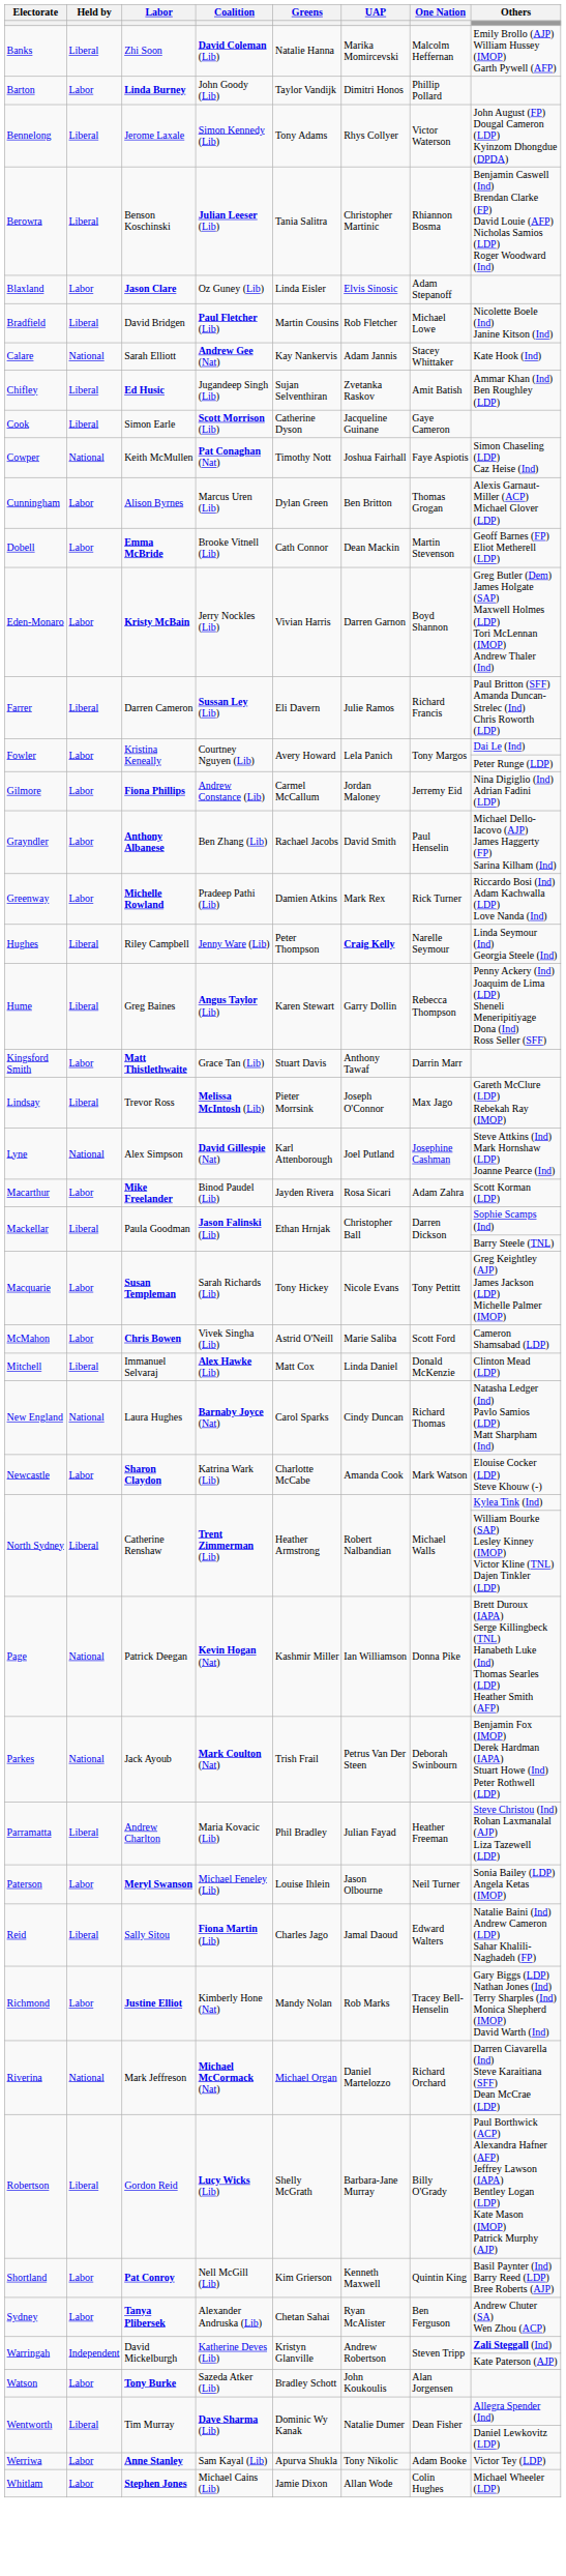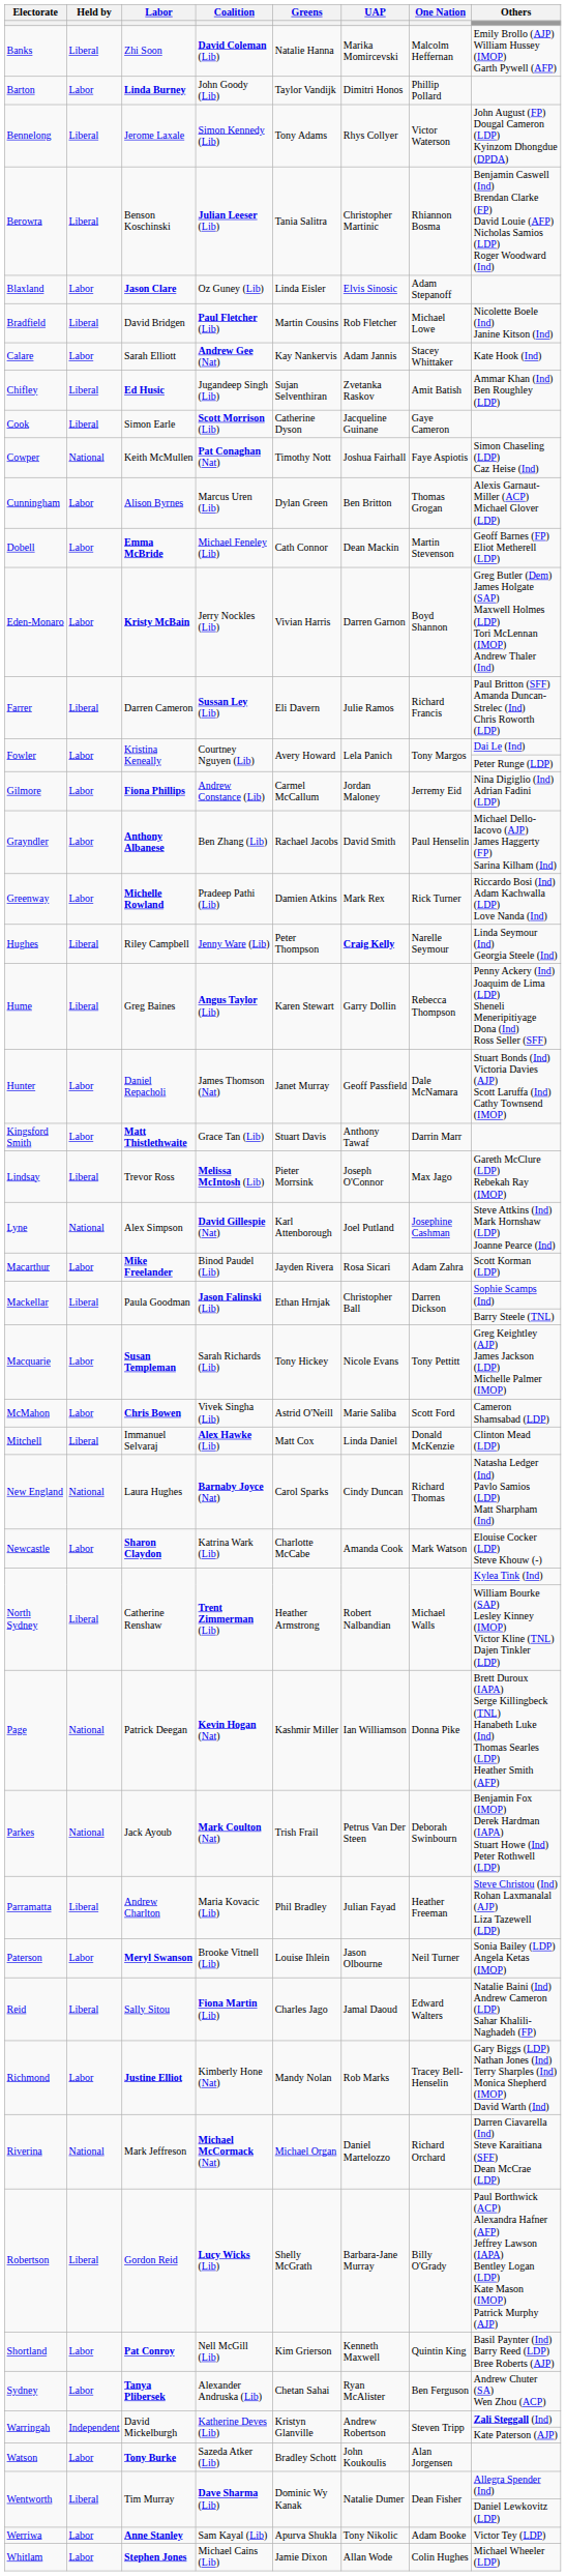 <table class=wikitable>
 <tr>
 <th>Electorate</th>
 <th>Held by</th>
 <th><strong><a href='#'>Labor</a></strong></th>
 <th><a href='#'>Coalition</a></th>
 <th><a href='#'>Greens</a></th>
 <th><a href='#'>UAP</a></th>
 <th><a href='#'>One Nation</a></th>
 <th>Others</th>
 </tr>
 <tr style=background:#ccc>
 <th></th>
 <th></th>
 <th></th>
 <th></th>
 <th></th>
 <th></th>
 <th></th>
 <th style=background:#999></th>
 </tr>
 <tr>
 <td><a href='#'>Banks</a></td>
 <td><a href='#'>Liberal</a></td>
 <td><a href='#'>Zhi Soon</a></td>
 <td><strong><a href='#'>David Coleman</a></strong> (<a href='#'>Lib</a>)</td>
 <td>Natalie Hanna</td>
 <td>Marika Momircevski</td>
 <td>Malcolm Heffernan</td>
 <td>Emily Brollo (<a href='#'>AJP</a>)<br>William Hussey (<a href='#'>IMOP</a>)<br>Garth Pywell (<a href='#'>AFP</a>)</td>
 </tr>
 <tr>
 <td><a href='#'>Barton</a></td>
 <td><a href='#'>Labor</a></td>
 <td><strong><a href='#'>Linda Burney</a></strong></td>
 <td>John Goody (<a href='#'>Lib</a>)</td>
 <td>Taylor Vandijk</td>
 <td>Dimitri Honos</td>
 <td>Phillip Pollard</td>
 <td></td>
 </tr>
 <tr>
 <td><a href='#'>Bennelong</a></td>
 <td><a href='#'>Liberal</a></td>
 <td><a href='#'>Jerome Laxale</a></td>
 <td><a href='#'>Simon Kennedy</a> (<a href='#'>Lib</a>)</td>
 <td>Tony Adams</td>
 <td>Rhys Collyer</td>
 <td>Victor Waterson</td>
 <td>John August (<a href='#'>FP</a>) <br>Dougal Cameron (<a href='#'>LDP</a>) <br>Kyinzom Dhongdue (<a href='#'>DPDA</a>)</td>
 </tr>
 <tr>
 <td><a href='#'>Berowra</a></td>
 <td><a href='#'>Liberal</a></td>
 <td>Benson Koschinski</td>
 <td><strong><a href='#'>Julian Leeser</a></strong> (<a href='#'>Lib</a>)</td>
 <td>Tania Salitra</td>
 <td>Christopher Martinic</td>
 <td>Rhiannon Bosma</td>
 <td>Benjamin Caswell (<a href='#'>Ind</a>) <br>Brendan Clarke (<a href='#'>FP</a>) <br>David Louie (<a href='#'>AFP</a>)<br>Nicholas Samios (<a href='#'>LDP</a>)<br>Roger Woodward (<a href='#'>Ind</a>)</td>
 </tr>
 <tr>
 <td><a href='#'>Blaxland</a></td>
 <td><a href='#'>Labor</a></td>
 <td><strong><a href='#'>Jason Clare</a></strong></td>
 <td>Oz Guney (<a href='#'>Lib</a>)</td>
 <td>Linda Eisler</td>
 <td><a href='#'>Elvis Sinosic</a></td>
 <td>Adam Stepanoff</td>
 <td></td>
 </tr>
 <tr>
 <td><a href='#'>Bradfield</a></td>
 <td><a href='#'>Liberal</a></td>
 <td>David Bridgen</td>
 <td><strong><a href='#'>Paul Fletcher</a></strong> (<a href='#'>Lib</a>)</td>
 <td>Martin Cousins</td>
 <td>Rob Fletcher</td>
 <td>Michael Lowe</td>
 <td>Nicolette Boele (<a href='#'>Ind</a>)<br>Janine Kitson (<a href='#'>Ind</a>)</td>
 </tr>
 <tr>
 <td><a href='#'>Calare</a></td>
-<td><a href='#'>National</a></td>
+<td><a href='#'>Labor</a></td>
 <td>Sarah Elliott</td>
 <td><strong><a href='#'>Andrew Gee</a></strong> (<a href='#'>Nat</a>)</td>
 <td>Kay Nankervis</td>
 <td>Adam Jannis</td>
 <td>Stacey Whittaker</td>
 <td>Kate Hook (<a href='#'>Ind</a>)</td>
 </tr>
 <tr>
 <td><a href='#'>Chifley</a></td>
 <td><a href='#'>Liberal</a></td>
 <td><strong><a href='#'>Ed Husic</a></strong></td>
 <td>Jugandeep Singh (<a href='#'>Lib</a>)</td>
 <td>Sujan Selventhiran</td>
 <td>Zvetanka Raskov</td>
 <td>Amit Batish</td>
 <td>Ammar Khan (<a href='#'>Ind</a>) <br>Ben Roughley (<a href='#'>LDP</a>)</td>
 </tr>
 <tr>
 <td><a href='#'>Cook</a></td>
 <td><a href='#'>Liberal</a></td>
 <td>Simon Earle</td>
 <td><strong><a href='#'>Scott Morrison</a></strong> (<a href='#'>Lib</a>)</td>
 <td>Catherine Dyson</td>
 <td>Jacqueline Guinane</td>
 <td>Gaye Cameron</td>
 <td></td>
 </tr>
 <tr>
 <td><a href='#'>Cowper</a></td>
 <td><a href='#'>National</a></td>
 <td>Keith McMullen</td>
 <td><strong><a href='#'>Pat Conaghan</a></strong> (<a href='#'>Nat</a>)</td>
 <td>Timothy Nott</td>
 <td>Joshua Fairhall</td>
 <td>Faye Aspiotis</td>
 <td>Simon Chaseling (<a href='#'>LDP</a>) <br>Caz Heise (<a href='#'>Ind</a>)</td>
 </tr>
 <tr>
 <td><a href='#'>Cunningham</a></td>
 <td><a href='#'>Labor</a></td>
 <td><a href='#'>Alison Byrnes</a></td>
 <td>Marcus Uren (<a href='#'>Lib</a>)</td>
 <td>Dylan Green</td>
 <td>Ben Britton</td>
 <td>Thomas Grogan</td>
 <td>Alexis Garnaut-Miller (<a href='#'>ACP</a>) <br>Michael Glover (<a href='#'>LDP</a>)</td>
 </tr>
 <tr>
 <td><a href='#'>Dobell</a></td>
 <td><a href='#'>Labor</a></td>
 <td><strong><a href='#'>Emma McBride</a></strong></td>
-<td>Brooke Vitnell (<a href='#'>Lib</a>)</td>
+<td><a href='#'>Michael Feneley</a> (<a href='#'>Lib</a>)</td>
 <td>Cath Connor</td>
 <td>Dean Mackin</td>
 <td>Martin Stevenson</td>
 <td>Geoff Barnes (<a href='#'>FP</a>)<br>Eliot Metherell (<a href='#'>LDP</a>)</td>
 </tr>
 <tr>
 <td><a href='#'>Eden-Monaro</a></td>
 <td><a href='#'>Labor</a></td>
 <td><strong><a href='#'>Kristy McBain</a></strong></td>
 <td>Jerry Nockles (<a href='#'>Lib</a>)</td>
 <td>Vivian Harris</td>
 <td>Darren Garnon</td>
 <td>Boyd Shannon</td>
 <td>Greg Butler (<a href='#'>Dem</a>) <br>James Holgate (<a href='#'>SAP</a>) <br>Maxwell Holmes (<a href='#'>LDP</a>) <br>Tori McLennan (<a href='#'>IMOP</a>) <br>Andrew Thaler (<a href='#'>Ind</a>)</td>
 </tr>
 <tr>
 <td><a href='#'>Farrer</a></td>
 <td><a href='#'>Liberal</a></td>
 <td>Darren Cameron</td>
 <td><strong><a href='#'>Sussan Ley</a></strong> (<a href='#'>Lib</a>)</td>
 <td>Eli Davern</td>
 <td>Julie Ramos</td>
 <td>Richard Francis</td>
 <td>Paul Britton (<a href='#'>SFF</a>) <br>Amanda Duncan-Strelec (<a href='#'>Ind</a>) <br>Chris Roworth (<a href='#'>LDP</a>)</td>
 </tr>
 <tr>
 <td rowspan="2"><a href='#'>Fowler</a></td>
 <td rowspan="2"><a href='#'>Labor</a></td>
 <td rowspan="2"><a href='#'>Kristina Keneally</a></td>
 <td rowspan="2">Courtney Nguyen (<a href='#'>Lib</a>)</td>
 <td rowspan="2">Avery Howard</td>
 <td rowspan="2">Lela Panich</td>
 <td rowspan="2">Tony Margos</td>
 <td><a href='#'>Dai Le</a> (<a href='#'>Ind</a>)</td>
 </tr>
 <tr>
 <td>Peter Runge  (<a href='#'>LDP</a>)</td>
 </tr>
 <tr>
 <td><a href='#'>Gilmore</a></td>
 <td><a href='#'>Labor</a></td>
 <td><strong><a href='#'>Fiona Phillips</a></strong></td>
 <td><a href='#'>Andrew Constance</a> (<a href='#'>Lib</a>)</td>
 <td>Carmel McCallum</td>
 <td>Jordan Maloney</td>
 <td>Jerremy Eid</td>
 <td>Nina Digiglio (<a href='#'>Ind</a>) <br>Adrian Fadini (<a href='#'>LDP</a>)</td>
 </tr>
 <tr>
 <td><a href='#'>Grayndler</a></td>
 <td><a href='#'>Labor</a></td>
 <td><strong><a href='#'>Anthony Albanese</a></strong></td>
 <td>Ben Zhang (<a href='#'>Lib</a>)</td>
 <td>Rachael Jacobs</td>
 <td>David Smith</td>
 <td>Paul Henselin</td>
 <td>Michael Dello-Iacovo (<a href='#'>AJP</a>) <br>James Haggerty (<a href='#'>FP</a>) <br>Sarina Kilham (<a href='#'>Ind</a>)</td>
 </tr>
 <tr>
 <td><a href='#'>Greenway</a></td>
 <td><a href='#'>Labor</a></td>
 <td><strong><a href='#'>Michelle Rowland</a></strong></td>
 <td>Pradeep Pathi (<a href='#'>Lib</a>)</td>
 <td>Damien Atkins</td>
 <td>Mark Rex</td>
 <td>Rick Turner</td>
 <td>Riccardo Bosi (<a href='#'>Ind</a>) <br>Adam Kachwalla (<a href='#'>LDP</a>) <br>Love Nanda (<a href='#'>Ind</a>)</td>
 </tr>
 <tr>
 <td><a href='#'>Hughes</a></td>
 <td><a href='#'>Liberal</a></td>
 <td>Riley Campbell</td>
 <td><a href='#'>Jenny Ware</a> (<a href='#'>Lib</a>)</td>
 <td>Peter Thompson</td>
 <td><strong><a href='#'>Craig Kelly</a></strong></td>
 <td>Narelle Seymour</td>
 <td>Linda Seymour (<a href='#'>Ind</a>) <br>Georgia Steele (<a href='#'>Ind</a>)</td>
 </tr>
 <tr>
 <td><a href='#'>Hume</a></td>
 <td><a href='#'>Liberal</a></td>
 <td>Greg Baines</td>
 <td><strong><a href='#'>Angus Taylor</a></strong> (<a href='#'>Lib</a>)</td>
 <td>Karen Stewart</td>
 <td>Garry Dollin</td>
 <td>Rebecca Thompson</td>
 <td>Penny Ackery (<a href='#'>Ind</a>)<br>Joaquim de Lima (<a href='#'>LDP</a>)<br>Sheneli Meneripitiyage Dona (<a href='#'>Ind</a>)<br>Ross Seller (<a href='#'>SFF</a>)</td>
+</tr>
+<tr>
+<td><a href='#'>Hunter</a></td>
+<td><a href='#'>Labor</a></td>
+<td><a href='#'>Daniel Repacholi</a></td>
+<td>James Thomson (<a href='#'>Nat</a>)</td>
+<td>Janet Murray</td>
+<td>Geoff Passfield</td>
+<td>Dale McNamara</td>
+<td>Stuart Bonds (<a href='#'>Ind</a>) <br>Victoria Davies (<a href='#'>AJP</a>) <br>Scott Laruffa (<a href='#'>Ind</a>) <br>Cathy Townsend (<a href='#'>IMOP</a>)</td>
 </tr>
 <tr>
 <td><a href='#'>Kingsford Smith</a></td>
 <td><a href='#'>Labor</a></td>
 <td><strong><a href='#'>Matt Thistlethwaite</a></strong></td>
 <td>Grace Tan (<a href='#'>Lib</a>)</td>
 <td>Stuart Davis</td>
 <td>Anthony Tawaf</td>
 <td>Darrin Marr</td>
 <td></td>
 </tr>
 <tr>
 <td><a href='#'>Lindsay</a></td>
 <td><a href='#'>Liberal</a></td>
 <td>Trevor Ross</td>
 <td><strong><a href='#'>Melissa McIntosh</a></strong> (<a href='#'>Lib</a>)</td>
 <td>Pieter Morrsink</td>
 <td>Joseph O'Connor</td>
 <td>Max Jago</td>
 <td>Gareth McClure (<a href='#'>LDP</a>) <br>Rebekah Ray (<a href='#'>IMOP</a>)</td>
 </tr>
 <tr>
 <td><a href='#'>Lyne</a></td>
 <td><a href='#'>National</a></td>
 <td>Alex Simpson</td>
 <td><strong><a href='#'>David Gillespie</a></strong> (<a href='#'>Nat</a>)</td>
 <td>Karl Attenborough</td>
 <td>Joel Putland</td>
 <td><a href='#'>Josephine Cashman</a></td>
 <td>Steve Attkins (<a href='#'>Ind</a>) <br>Mark Hornshaw (<a href='#'>LDP</a>)<br>Joanne Pearce (<a href='#'>Ind</a>)</td>
 </tr>
 <tr>
 <td><a href='#'>Macarthur</a></td>
 <td><a href='#'>Labor</a></td>
 <td><strong><a href='#'>Mike Freelander</a></strong></td>
 <td>Binod Paudel (<a href='#'>Lib</a>)</td>
 <td>Jayden Rivera</td>
 <td>Rosa Sicari</td>
 <td>Adam Zahra</td>
 <td>Scott Korman (<a href='#'>LDP</a>)</td>
 </tr>
 <tr>
 <td rowspan="2"><a href='#'>Mackellar</a></td>
 <td rowspan="2"><a href='#'>Liberal</a></td>
 <td rowspan="2">Paula Goodman</td>
 <td rowspan="2"><strong><a href='#'>Jason Falinski</a></strong> (<a href='#'>Lib</a>)</td>
 <td rowspan="2">Ethan Hrnjak</td>
 <td rowspan="2">Christopher Ball</td>
 <td rowspan="2">Darren Dickson</td>
 <td><a href='#'>Sophie Scamps</a> (<a href='#'>Ind</a>)</td>
 </tr>
 <tr>
 <td>Barry Steele (<a href='#'>TNL</a>)</td>
 </tr>
 <tr>
 <td><a href='#'>Macquarie</a></td>
 <td><a href='#'>Labor</a></td>
 <td><strong><a href='#'>Susan Templeman</a></strong></td>
 <td>Sarah Richards (<a href='#'>Lib</a>)</td>
 <td>Tony Hickey</td>
 <td>Nicole Evans</td>
 <td>Tony Pettitt</td>
 <td>Greg Keightley (<a href='#'>AJP</a>)<br>James Jackson (<a href='#'>LDP</a>)<br>Michelle Palmer (<a href='#'>IMOP</a>)</td>
 </tr>
 <tr>
 <td><a href='#'>McMahon</a></td>
 <td><a href='#'>Labor</a></td>
 <td><strong><a href='#'>Chris Bowen</a></strong></td>
 <td>Vivek Singha (<a href='#'>Lib</a>)</td>
 <td>Astrid O'Neill</td>
 <td>Marie Saliba</td>
 <td>Scott Ford</td>
 <td>Cameron Shamsabad (<a href='#'>LDP</a>)</td>
 </tr>
 <tr>
 <td><a href='#'>Mitchell</a></td>
 <td><a href='#'>Liberal</a></td>
 <td>Immanuel Selvaraj</td>
 <td><strong><a href='#'>Alex Hawke</a></strong> (<a href='#'>Lib</a>)</td>
 <td>Matt Cox</td>
 <td>Linda Daniel</td>
 <td>Donald McKenzie</td>
 <td>Clinton Mead (<a href='#'>LDP</a>)</td>
 </tr>
 <tr>
 <td><a href='#'>New England</a></td>
 <td><a href='#'>National</a></td>
 <td>Laura Hughes</td>
 <td><strong><a href='#'>Barnaby Joyce</a></strong> (<a href='#'>Nat</a>)</td>
 <td>Carol Sparks</td>
 <td>Cindy Duncan</td>
 <td>Richard Thomas</td>
 <td>Natasha Ledger (<a href='#'>Ind</a>) <br>Pavlo Samios (<a href='#'>LDP</a>)<br>Matt Sharpham (<a href='#'>Ind</a>)</td>
 </tr>
 <tr>
 <td><a href='#'>Newcastle</a></td>
 <td><a href='#'>Labor</a></td>
 <td><strong><a href='#'>Sharon Claydon</a></strong></td>
 <td>Katrina Wark (<a href='#'>Lib</a>)</td>
 <td>Charlotte McCabe</td>
 <td>Amanda Cook</td>
 <td>Mark Watson</td>
 <td>Elouise Cocker (<a href='#'>LDP</a>)<br>Steve Khouw (-)</td>
 </tr>
 <tr>
 <td rowspan="2"><a href='#'>North Sydney</a></td>
 <td rowspan="2"><a href='#'>Liberal</a></td>
 <td rowspan="2">Catherine Renshaw</td>
 <td rowspan="2"><strong><a href='#'>Trent Zimmerman</a></strong> (<a href='#'>Lib</a>)</td>
 <td rowspan="2">Heather Armstrong</td>
 <td rowspan="2">Robert Nalbandian</td>
 <td rowspan="2">Michael Walls</td>
 <td><a href='#'>Kylea Tink</a> (<a href='#'>Ind</a>)</td>
 </tr>
 <tr>
 <td>William Bourke (<a href='#'>SAP</a>) <br>Lesley Kinney (<a href='#'>IMOP</a>) <br>Victor Kline (<a href='#'>TNL</a>) <br>Dajen Tinkler (<a href='#'>LDP</a>)</td>
 </tr>
 <tr>
 <td><a href='#'>Page</a></td>
 <td><a href='#'>National</a></td>
 <td>Patrick Deegan</td>
 <td><strong><a href='#'>Kevin Hogan</a></strong> (<a href='#'>Nat</a>)</td>
 <td>Kashmir Miller</td>
 <td>Ian Williamson</td>
 <td>Donna Pike</td>
 <td>Brett Duroux (<a href='#'>IAPA</a>) <br>Serge Killingbeck (<a href='#'>TNL</a>) <br>Hanabeth Luke (<a href='#'>Ind</a>) <br>Thomas Searles (<a href='#'>LDP</a>) <br>Heather Smith (<a href='#'>AFP</a>)</td>
 </tr>
 <tr>
 <td><a href='#'>Parkes</a></td>
 <td><a href='#'>National</a></td>
 <td>Jack Ayoub</td>
 <td><strong><a href='#'>Mark Coulton</a></strong> (<a href='#'>Nat</a>)</td>
 <td>Trish Frail</td>
 <td>Petrus Van Der Steen</td>
 <td>Deborah Swinbourn</td>
 <td>Benjamin Fox (<a href='#'>IMOP</a>) <br>Derek Hardman (<a href='#'>IAPA</a>) <br>Stuart Howe (<a href='#'>Ind</a>) <br>Peter Rothwell (<a href='#'>LDP</a>)</td>
 </tr>
 <tr>
 <td><a href='#'>Parramatta</a></td>
 <td><a href='#'>Liberal</a></td>
 <td><a href='#'>Andrew Charlton</a></td>
 <td>Maria Kovacic (<a href='#'>Lib</a>)</td>
 <td>Phil Bradley</td>
 <td>Julian Fayad</td>
 <td>Heather Freeman</td>
 <td><a href='#'>Steve Christou</a> (<a href='#'>Ind</a>) <br>Rohan Laxmanalal (<a href='#'>AJP</a>) <br>Liza Tazewell (<a href='#'>LDP</a>)</td>
 </tr>
 <tr>
 <td><a href='#'>Paterson</a></td>
 <td><a href='#'>Labor</a></td>
 <td><strong><a href='#'>Meryl Swanson</a></strong></td>
-<td><a href='#'>Michael Feneley</a> (<a href='#'>Lib</a>)</td>
+<td>Brooke Vitnell (<a href='#'>Lib</a>)</td>
 <td>Louise Ihlein</td>
 <td>Jason Olbourne</td>
 <td>Neil Turner</td>
 <td>Sonia Bailey (<a href='#'>LDP</a>) <br>Angela Ketas (<a href='#'>IMOP</a>)</td>
 </tr>
 <tr>
 <td><a href='#'>Reid</a></td>
 <td><a href='#'>Liberal</a></td>
 <td><a href='#'>Sally Sitou</a></td>
 <td><strong><a href='#'>Fiona Martin</a></strong> (<a href='#'>Lib</a>)</td>
 <td>Charles Jago</td>
 <td>Jamal Daoud</td>
 <td>Edward Walters</td>
 <td>Natalie Baini (<a href='#'>Ind</a>) <br>Andrew Cameron (<a href='#'>LDP</a>) <br>Sahar Khalili-Naghadeh (<a href='#'>FP</a>)</td>
 </tr>
 <tr>
 <td><a href='#'>Richmond</a></td>
 <td><a href='#'>Labor</a></td>
 <td><strong><a href='#'>Justine Elliot</a></strong></td>
 <td>Kimberly Hone (<a href='#'>Nat</a>)</td>
 <td>Mandy Nolan</td>
 <td>Rob Marks</td>
 <td>Tracey Bell-Henselin</td>
 <td>Gary Biggs (<a href='#'>LDP</a>) <br>Nathan Jones (<a href='#'>Ind</a>) <br>Terry Sharples (<a href='#'>Ind</a>) <br>Monica Shepherd (<a href='#'>IMOP</a>) <br>David Warth (<a href='#'>Ind</a>)</td>
 </tr>
 <tr>
 <td><a href='#'>Riverina</a></td>
 <td><a href='#'>National</a></td>
 <td>Mark Jeffreson</td>
 <td><strong><a href='#'>Michael McCormack</a></strong> (<a href='#'>Nat</a>)</td>
 <td><a href='#'>Michael Organ</a></td>
 <td>Daniel Martelozzo</td>
 <td>Richard Orchard</td>
 <td>Darren Ciavarella (<a href='#'>Ind</a>) <br>Steve Karaitiana (<a href='#'>SFF</a>) <br>Dean McCrae (<a href='#'>LDP</a>)</td>
 </tr>
 <tr>
 <td><a href='#'>Robertson</a></td>
 <td><a href='#'>Liberal</a></td>
 <td><a href='#'>Gordon Reid</a></td>
 <td><strong><a href='#'>Lucy Wicks</a></strong> (<a href='#'>Lib</a>)</td>
 <td>Shelly McGrath</td>
 <td>Barbara-Jane Murray</td>
 <td>Billy O'Grady</td>
 <td>Paul Borthwick (<a href='#'>ACP</a>) <br>Alexandra Hafner (<a href='#'>AFP</a>) <br>Jeffrey Lawson (<a href='#'>IAPA</a>) <br>Bentley Logan (<a href='#'>LDP</a>) <br>Kate Mason (<a href='#'>IMOP</a>) <br>Patrick Murphy (<a href='#'>AJP</a>)</td>
 </tr>
 <tr>
 <td><a href='#'>Shortland</a></td>
 <td><a href='#'>Labor</a></td>
 <td><strong><a href='#'>Pat Conroy</a></strong></td>
 <td>Nell McGill (<a href='#'>Lib</a>)</td>
 <td>Kim Grierson</td>
 <td>Kenneth Maxwell</td>
 <td>Quintin King</td>
 <td>Basil Paynter (<a href='#'>Ind</a>) <br>Barry Reed (<a href='#'>LDP</a>) <br>Bree Roberts (<a href='#'>AJP</a>)</td>
 </tr>
 <tr>
 <td><a href='#'>Sydney</a></td>
 <td><a href='#'>Labor</a></td>
 <td><strong><a href='#'>Tanya Plibersek</a></strong></td>
 <td>Alexander Andruska (<a href='#'>Lib</a>)</td>
 <td>Chetan Sahai</td>
 <td>Ryan McAlister</td>
 <td>Ben Ferguson</td>
 <td>Andrew Chuter (<a href='#'>SA</a>)<br>Wen Zhou (<a href='#'>ACP</a>)</td>
 </tr>
 <tr>
 <td rowspan="2"><a href='#'>Warringah</a></td>
 <td rowspan="2"><a href='#'>Independent</a></td>
 <td rowspan="2">David Mickelburgh</td>
 <td rowspan="2"><a href='#'>Katherine Deves</a> (<a href='#'>Lib</a>)</td>
 <td rowspan="2">Kristyn Glanville</td>
 <td rowspan="2">Andrew Robertson</td>
 <td rowspan="2">Steven Tripp</td>
 <td><strong><a href='#'>Zali Steggall</a></strong> (<a href='#'>Ind</a>)</td>
 </tr>
 <tr>
 <td>Kate Paterson (<a href='#'>AJP</a>)</td>
 </tr>
 <tr>
 <td><a href='#'>Watson</a></td>
 <td><a href='#'>Labor</a></td>
 <td><strong><a href='#'>Tony Burke</a></strong></td>
 <td>Sazeda Atker (<a href='#'>Lib</a>)</td>
 <td>Bradley Schott</td>
 <td>John Koukoulis</td>
 <td>Alan Jorgensen</td>
 <td></td>
 </tr>
 <tr>
 <td rowspan="2"><a href='#'>Wentworth</a></td>
 <td rowspan="2"><a href='#'>Liberal</a></td>
 <td rowspan="2">Tim Murray</td>
 <td rowspan="2"><strong><a href='#'>Dave Sharma</a></strong> (<a href='#'>Lib</a>)</td>
 <td rowspan="2">Dominic Wy Kanak</td>
 <td rowspan="2">Natalie Dumer</td>
 <td rowspan="2">Dean Fisher</td>
 <td><a href='#'>Allegra Spender</a> (<a href='#'>Ind</a>)</td>
 </tr>
 <tr>
 <td>Daniel Lewkovitz (<a href='#'>LDP</a>)</td>
 </tr>
 <tr>
 <td><a href='#'>Werriwa</a></td>
 <td><a href='#'>Labor</a></td>
 <td><strong><a href='#'>Anne Stanley</a></strong></td>
 <td>Sam Kayal (<a href='#'>Lib</a>)</td>
 <td>Apurva Shukla</td>
 <td>Tony Nikolic</td>
 <td>Adam Booke</td>
 <td>Victor Tey (<a href='#'>LDP</a>)</td>
 </tr>
 <tr>
 <td><a href='#'>Whitlam</a></td>
 <td><a href='#'>Labor</a></td>
 <td><strong><a href='#'>Stephen Jones</a></strong></td>
 <td>Michael Cains (<a href='#'>Lib</a>)</td>
 <td>Jamie Dixon</td>
 <td>Allan Wode</td>
 <td>Colin Hughes</td>
 <td>Michael Wheeler (<a href='#'>LDP</a>)</td>
 </tr>
 </table>
